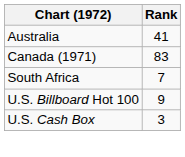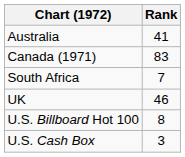 <table class="wikitable sortable">
 <tr>
 <th align="left">Chart (1972)</th>
 <th style="text-align:center;">Rank</th>
 </tr>
 <tr>
 <td>Australia</td>
 <td style="text-align:center;">41</td>
 </tr>
 <tr>
 <td>Canada (1971)</td>
 <td style="text-align:center;">83</td>
 </tr>
 <tr>
 <td>South Africa </td>
 <td align="center">7</td>
 </tr>
 <tr>
+<td>UK</td>
+<td style="text-align:center;">46</td>
+</tr>
+<tr>
 <td>U.S. <em>Billboard</em> Hot 100</td>
-<td style="text-align:center;">9</td>
+<td style="text-align:center;">8</td>
 </tr>
 <tr>
 <td>U.S. <em>Cash Box</em></td>
 <td style="text-align:center;">3</td>
 </tr>
 </table>
